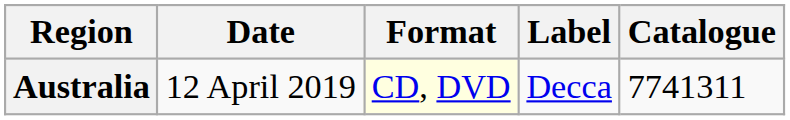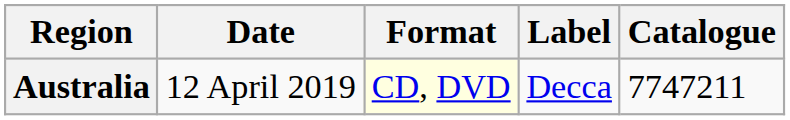 <table class="wikitable plainrowheaders">
 <tr>
 <th scope="col">Region</th>
 <th scope="col">Date</th>
 <th scope="col">Format</th>
 <th scope="col">Label</th>
 <th scope="col">Catalogue</th>
 </tr>
 <tr>
 <th scope="row">Australia</th>
 <td>12 April 2019</td>
 <td style="background: lightyellow;"><a href='#'>CD</a>, <a href='#'>DVD</a></td>
 <td><a href='#'>Decca</a></td>
-<td>7741311</td>
+<td>7747211</td>
 </tr>
 </table>
